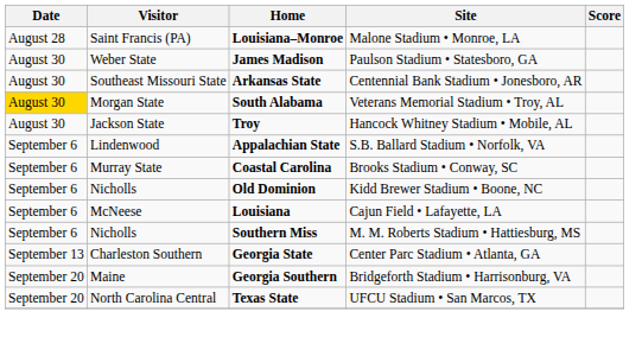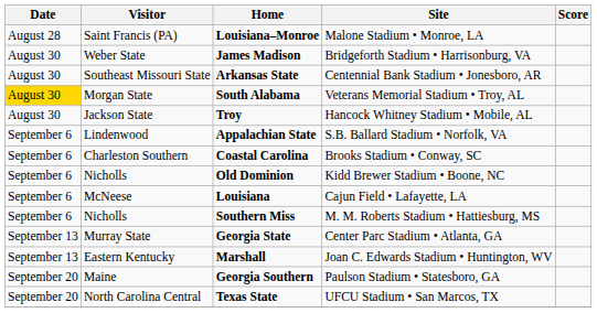 <table class="wikitable">
 <tr>
 <th>Date</th>
 <th>Visitor</th>
 <th>Home</th>
 <th>Site</th>
 <th>Score</th>
 </tr>
 <tr>
 <td>August 28</td>
 <td>Saint Francis (PA)</td>
 <td><strong>Louisiana–Monroe</strong></td>
 <td>Malone Stadium • Monroe, LA</td>
 <td> </td>
 </tr>
 <tr>
 <td>August 30</td>
 <td>Weber State</td>
 <td><strong>James Madison</strong></td>
-<td>Paulson Stadium • Statesboro, GA</td>
+<td>Bridgeforth Stadium • Harrisonburg, VA</td>
 <td> </td>
 </tr>
 <tr>
 <td>August 30</td>
 <td>Southeast Missouri State</td>
 <td><strong>Arkansas State</strong></td>
 <td>Centennial Bank Stadium • Jonesboro, AR</td>
 <td> </td>
 </tr>
 <tr>
 <td style="background: gold;">August 30</td>
 <td>Morgan State</td>
 <td><strong>South Alabama</strong></td>
 <td>Veterans Memorial Stadium • Troy, AL</td>
 <td> </td>
 </tr>
 <tr>
 <td>August 30</td>
 <td>Jackson State</td>
 <td><strong>Troy</strong></td>
 <td>Hancock Whitney Stadium • Mobile, AL</td>
 <td> </td>
 </tr>
 <tr>
 <td>September 6</td>
 <td>Lindenwood</td>
 <td><strong>Appalachian State</strong></td>
 <td>S.B. Ballard Stadium • Norfolk, VA</td>
 <td> </td>
 </tr>
 <tr>
 <td>September 6</td>
-<td>Murray State</td>
+<td>Charleston Southern</td>
 <td><strong>Coastal Carolina</strong></td>
 <td>Brooks Stadium • Conway, SC</td>
 <td> </td>
 </tr>
 <tr>
 <td>September 6</td>
 <td>Nicholls</td>
 <td><strong>Old Dominion</strong></td>
 <td>Kidd Brewer Stadium • Boone, NC</td>
 <td> </td>
 </tr>
 <tr>
 <td>September 6</td>
 <td>McNeese</td>
 <td><strong>Louisiana</strong></td>
 <td>Cajun Field • Lafayette, LA</td>
 <td> </td>
 </tr>
 <tr>
 <td>September 6</td>
 <td>Nicholls</td>
 <td><strong>Southern Miss</strong></td>
 <td>M. M. Roberts Stadium • Hattiesburg, MS</td>
 <td> </td>
 </tr>
 <tr>
 <td>September 13</td>
-<td>Charleston Southern</td>
+<td>Murray State</td>
 <td><strong>Georgia State</strong></td>
 <td>Center Parc Stadium • Atlanta, GA</td>
+<td> </td>
+</tr>
+<tr>
+<td>September 13</td>
+<td>Eastern Kentucky</td>
+<td><strong>Marshall</strong></td>
+<td>Joan C. Edwards Stadium • Huntington, WV</td>
 <td> </td>
 </tr>
 <tr>
 <td>September 20</td>
 <td>Maine</td>
 <td><strong>Georgia Southern</strong></td>
-<td>Bridgeforth Stadium • Harrisonburg, VA</td>
+<td>Paulson Stadium • Statesboro, GA</td>
 <td> </td>
 </tr>
 <tr>
 <td>September 20</td>
 <td>North Carolina Central</td>
 <td><strong>Texas State</strong></td>
 <td>UFCU Stadium • San Marcos, TX</td>
 <td> </td>
 </tr>
 <tr>
 </tr>
 </table>
